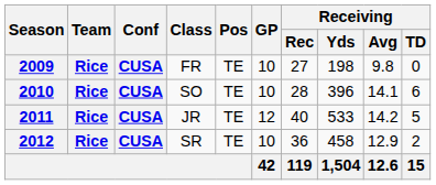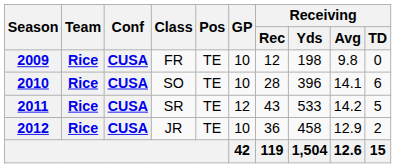 <table class="wikitable" style="text-align: center;">
 <tr>
 <th rowspan="2">Season</th>
 <th rowspan="2">Team</th>
 <th rowspan="2">Conf</th>
 <th rowspan="2">Class</th>
 <th rowspan="2">Pos</th>
 <th rowspan="2">GP</th>
 <th colspan="4">Receiving</th>
 </tr>
 <tr>
 <th>Rec</th>
 <th>Yds</th>
 <th>Avg</th>
 <th>TD</th>
 </tr>
 <tr>
 <th><a href='#'>2009</a></th>
 <th><a href='#'>Rice</a></th>
 <th><a href='#'>CUSA</a></th>
 <td>FR</td>
 <td>TE</td>
 <td>10</td>
-<td>27</td>
+<td>12</td>
 <td>198</td>
 <td>9.8</td>
 <td>0</td>
 </tr>
 <tr>
 <th><a href='#'>2010</a></th>
 <th><a href='#'>Rice</a></th>
 <th><a href='#'>CUSA</a></th>
 <td>SO</td>
 <td>TE</td>
 <td>10</td>
 <td>28</td>
 <td>396</td>
 <td>14.1</td>
 <td>6</td>
 </tr>
 <tr>
 <th><a href='#'>2011</a></th>
 <th><a href='#'>Rice</a></th>
 <th><a href='#'>CUSA</a></th>
-<td>JR</td>
+<td>SR</td>
 <td>TE</td>
 <td>12</td>
-<td>40</td>
+<td>43</td>
 <td>533</td>
 <td>14.2</td>
 <td>5</td>
 </tr>
 <tr>
 <th><a href='#'>2012</a></th>
 <th><a href='#'>Rice</a></th>
 <th><a href='#'>CUSA</a></th>
-<td>SR</td>
+<td>JR</td>
 <td>TE</td>
 <td>10</td>
 <td>36</td>
 <td>458</td>
 <td>12.9</td>
 <td>2</td>
 </tr>
 <tr>
 <th colspan="5"></th>
 <th>42</th>
 <th>119</th>
 <th>1,504</th>
 <th>12.6</th>
 <th>15</th>
 </tr>
 </table>
